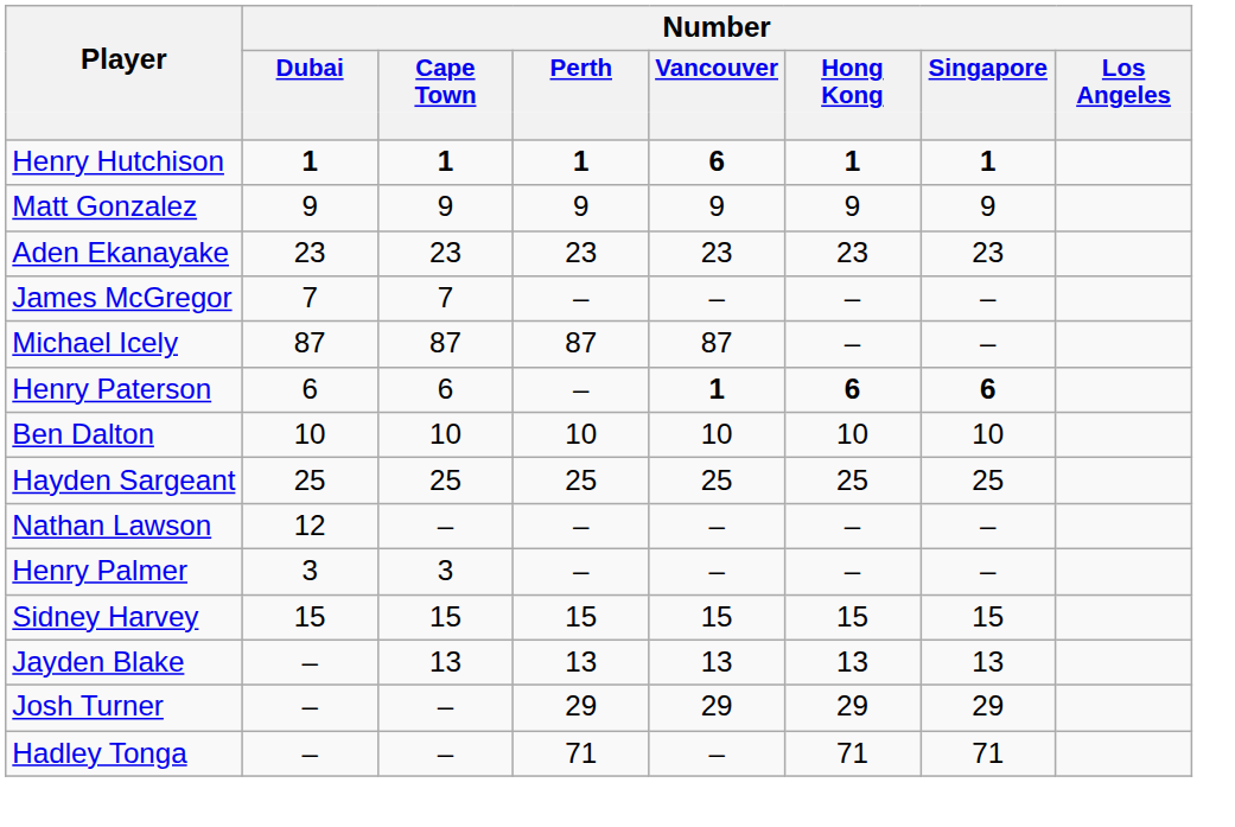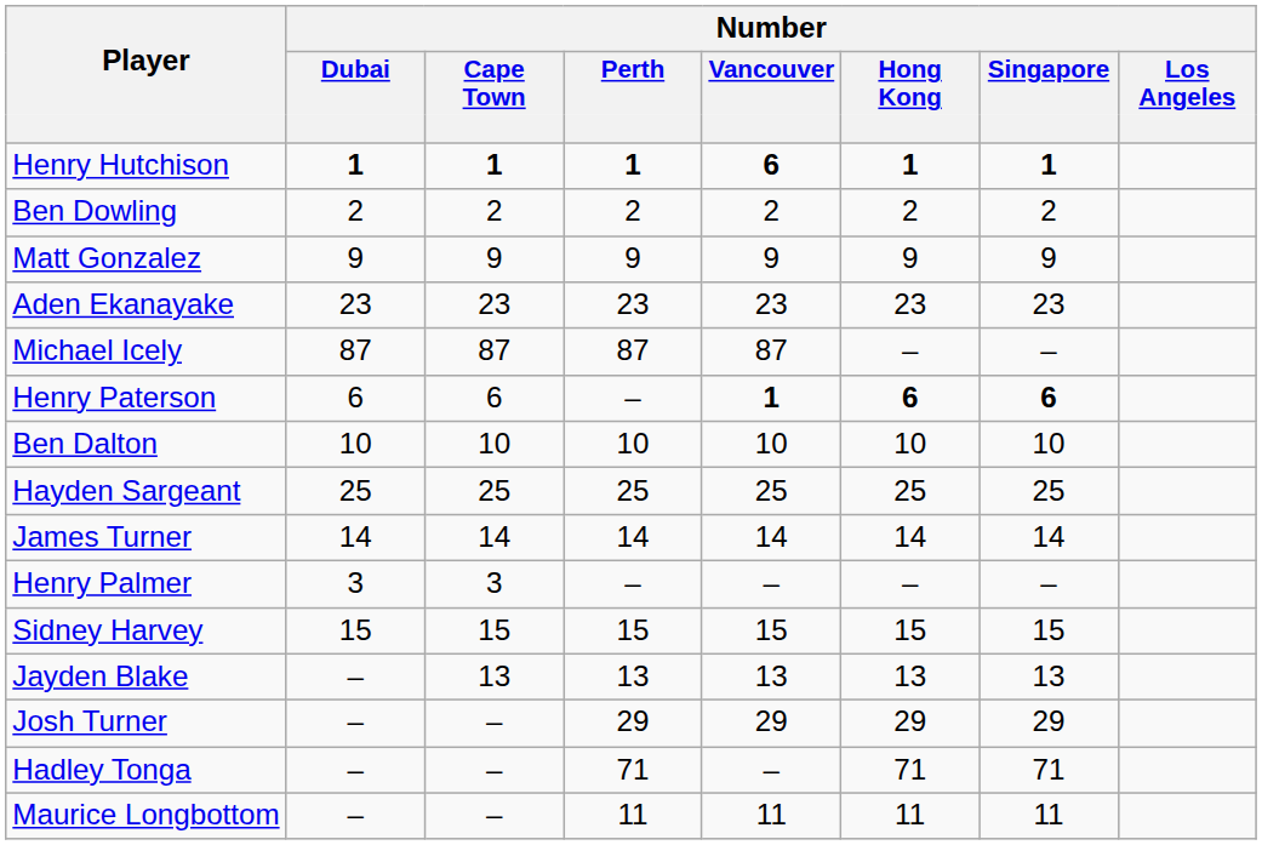 <table class="wikitable sortable" style="text-align:center;">
 <tr>
 <th rowspan="2" style="border-bottom:0px;">Player</th>
 <th colspan="7">Number</th>
 </tr>
 <tr>
 <th valign="top" style="width:5.2em; border-bottom:0px; padding:2px; font-size:85%;"><a href='#'>Dubai</a></th>
 <th valign="top" style="width:5.2em; border-bottom:0px; padding:2px; font-size:85%;"><a href='#'>Cape Town</a></th>
 <th valign="top" style="width:5.2em; border-bottom:0px; padding:2px; font-size:85%;"><a href='#'>Perth</a></th>
 <th valign="top" style="width:5.2em; border-bottom:0px; padding:2px; font-size:85%;"><a href='#'>Vancouver</a></th>
 <th valign="top" style="width:5.2em; border-bottom:0px; padding:2px; font-size:85%;"><a href='#'>Hong Kong</a></th>
 <th valign="top" style="width:5.2em; border-bottom:0px; padding:2px; font-size:85%;"><a href='#'>Singapore</a></th>
 <th valign="top" style="width:5.2em; border-bottom:0px; padding:2px; font-size:85%;"><a href='#'>Los Angeles</a></th>
 </tr>
 <tr style="line-height:8px;">
 <th style="border-top:0px;"> </th>
 <th style="border-top:0px;"></th>
 <th data-sort-type="number" style="border-top:0px;"></th>
 <th data-sort-type="number" style="border-top:0px;"></th>
 <th data-sort-type="number" style="border-top:0px;"></th>
 <th data-sort-type="number" style="border-top:0px;"></th>
 <th data-sort-type="number" style="border-top:0px;"></th>
 <th data-sort-type="number" style="border-top:0px;"></th>
 </tr>
 <tr>
 <td align="left"><a href='#'>Henry Hutchison</a></td>
 <td><strong>1</strong></td>
 <td><strong>1</strong></td>
 <td><strong>1</strong></td>
 <td><strong>6</strong></td>
 <td><strong>1</strong></td>
 <td><strong>1</strong></td>
 <td></td>
 </tr>
 <tr>
+<td align="left"><a href='#'>Ben Dowling</a></td>
+<td>2</td>
+<td>2</td>
+<td>2</td>
+<td>2</td>
+<td>2</td>
+<td>2</td>
+<td></td>
+</tr>
+<tr>
 <td align="left"><a href='#'>Matt Gonzalez</a></td>
 <td>9</td>
 <td>9</td>
 <td>9</td>
 <td>9</td>
 <td>9</td>
 <td>9</td>
 <td></td>
 </tr>
 <tr>
 <td align="left"><a href='#'>Aden Ekanayake</a></td>
 <td>23</td>
 <td>23</td>
 <td>23</td>
 <td>23</td>
 <td>23</td>
 <td>23</td>
-<td></td>
-</tr>
-<tr>
-<td align="left"><a href='#'>James McGregor</a></td>
-<td>7</td>
-<td>7</td>
-<td>–</td>
-<td>–</td>
-<td>–</td>
-<td>–</td>
 <td></td>
 </tr>
 <tr>
 <td align="left"><a href='#'>Michael Icely</a></td>
 <td>87</td>
 <td>87</td>
 <td>87</td>
 <td>87</td>
 <td>–</td>
 <td>–</td>
 <td></td>
 </tr>
 <tr>
 <td align="left"><a href='#'>Henry Paterson</a></td>
 <td>6</td>
 <td>6</td>
 <td>–</td>
 <td><strong>1</strong></td>
 <td><strong>6</strong></td>
 <td><strong>6</strong></td>
 <td></td>
 </tr>
 <tr>
 <td align="left"><a href='#'>Ben Dalton</a></td>
 <td>10</td>
 <td>10</td>
 <td>10</td>
 <td>10</td>
 <td>10</td>
 <td>10</td>
 <td></td>
 </tr>
 <tr>
 <td align="left"><a href='#'>Hayden Sargeant</a></td>
 <td>25</td>
 <td>25</td>
 <td>25</td>
 <td>25</td>
 <td>25</td>
 <td>25</td>
 <td></td>
 </tr>
 <tr>
-<td align="left"><a href='#'>Nathan Lawson</a></td>
-<td>12</td>
-<td>–</td>
-<td>–</td>
-<td>–</td>
-<td>–</td>
-<td>–</td>
+<td align="left"><a href='#'>James Turner</a></td>
+<td>14</td>
+<td>14</td>
+<td>14</td>
+<td>14</td>
+<td>14</td>
+<td>14</td>
 <td></td>
 </tr>
 <tr>
 <td align="left"><a href='#'>Henry Palmer</a></td>
 <td>3</td>
 <td>3</td>
 <td>–</td>
 <td>–</td>
 <td>–</td>
 <td>–</td>
 <td></td>
 </tr>
 <tr>
 <td align="left"><a href='#'>Sidney Harvey</a></td>
 <td>15</td>
 <td>15</td>
 <td>15</td>
 <td>15</td>
 <td>15</td>
 <td>15</td>
 <td></td>
 </tr>
 <tr>
 <td align="left"><a href='#'>Jayden Blake</a></td>
 <td>–</td>
 <td>13</td>
 <td>13</td>
 <td>13</td>
 <td>13</td>
 <td>13</td>
 <td></td>
 </tr>
 <tr>
 <td align="left"><a href='#'>Josh Turner</a></td>
 <td>–</td>
 <td>–</td>
 <td>29</td>
 <td>29</td>
 <td>29</td>
 <td>29</td>
 <td></td>
 </tr>
 <tr>
 <td align="left"><a href='#'>Hadley Tonga</a></td>
 <td>–</td>
 <td>–</td>
 <td>71</td>
 <td>–</td>
 <td>71</td>
 <td>71</td>
 <td></td>
 </tr>
+<tr>
+<td align="left"><a href='#'>Maurice Longbottom</a></td>
+<td>–</td>
+<td>–</td>
+<td>11</td>
+<td>11</td>
+<td>11</td>
+<td>11</td>
+<td></td>
+</tr>
 </table>
